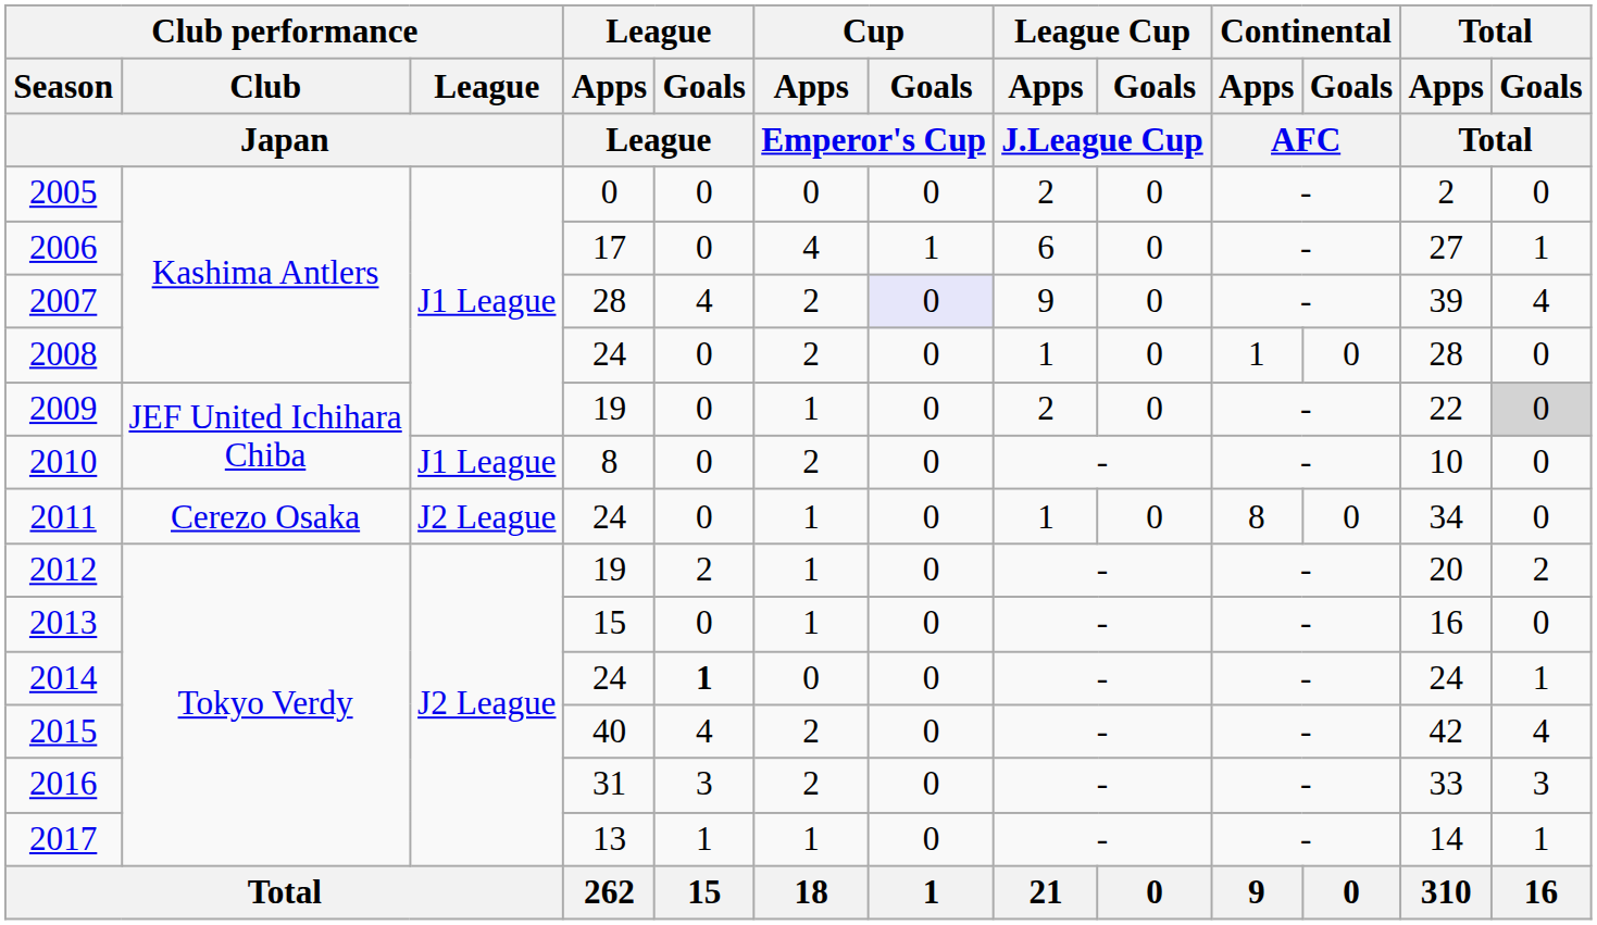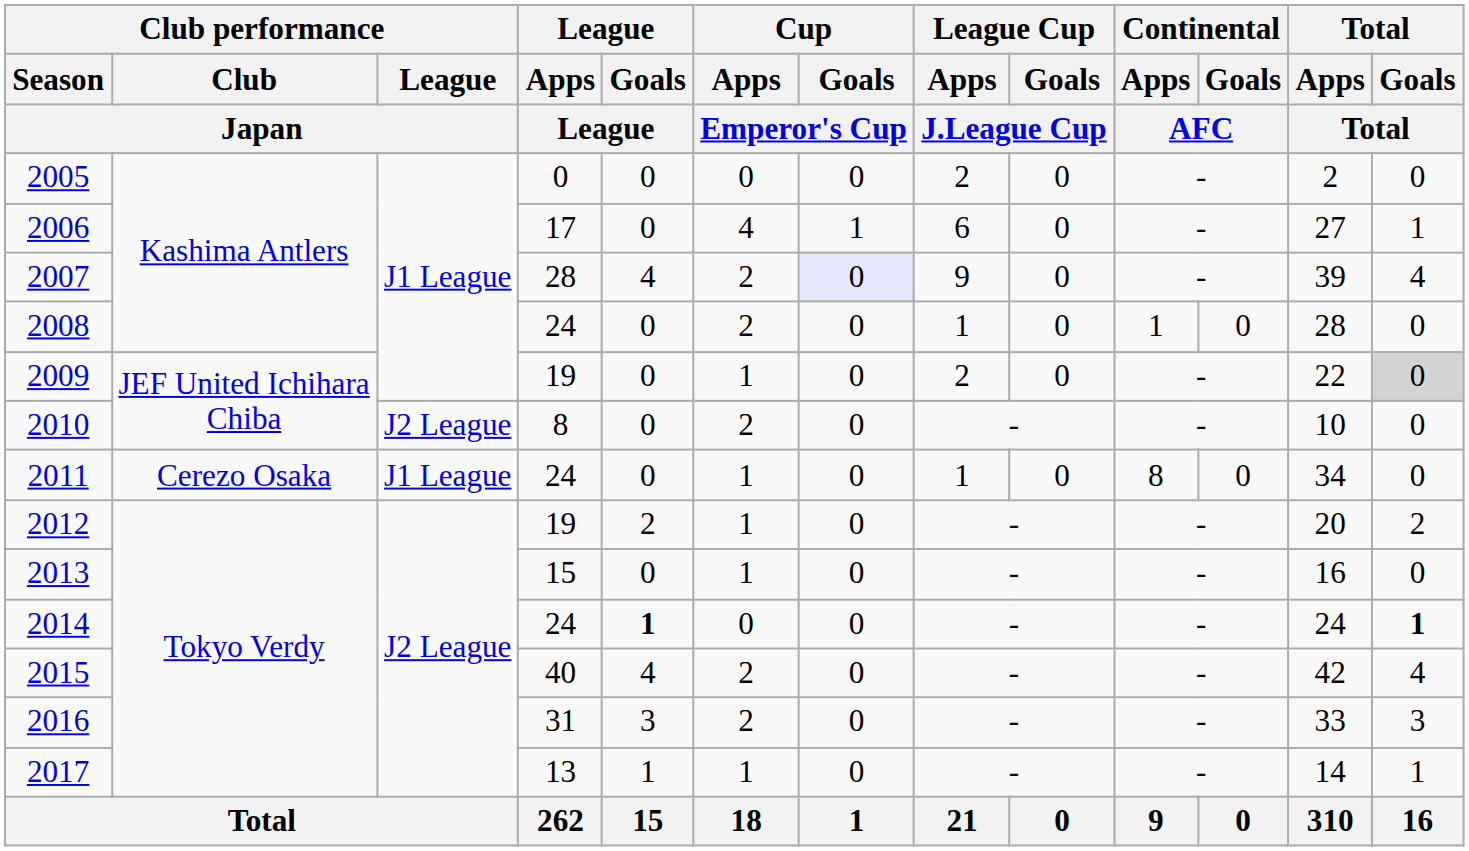 <table class="wikitable" style="text-align:center;">
 <tr>
 <th colspan=3>Club performance</th>
 <th colspan=2>League</th>
 <th colspan=2>Cup</th>
 <th colspan=2>League Cup</th>
 <th colspan=2>Continental</th>
 <th colspan=2>Total</th>
 </tr>
 <tr>
 <th>Season</th>
 <th>Club</th>
 <th>League</th>
 <th>Apps</th>
 <th>Goals</th>
 <th>Apps</th>
 <th>Goals</th>
 <th>Apps</th>
 <th>Goals</th>
 <th>Apps</th>
 <th>Goals</th>
 <th>Apps</th>
 <th>Goals</th>
 </tr>
 <tr>
 <th colspan=3>Japan</th>
 <th colspan=2>League</th>
 <th colspan=2><a href='#'>Emperor's Cup</a></th>
 <th colspan=2><a href='#'>J.League Cup</a></th>
 <th colspan=2><a href='#'>AFC</a></th>
 <th colspan=2>Total</th>
 </tr>
 <tr>
 <td><a href='#'>2005</a></td>
 <td rowspan="4"><a href='#'>Kashima Antlers</a></td>
 <td rowspan="5"><a href='#'>J1 League</a></td>
 <td>0</td>
 <td>0</td>
 <td>0</td>
 <td>0</td>
 <td>2</td>
 <td>0</td>
 <td colspan="2">-</td>
 <td>2</td>
 <td>0</td>
 </tr>
 <tr>
 <td><a href='#'>2006</a></td>
 <td>17</td>
 <td>0</td>
 <td>4</td>
 <td>1</td>
 <td>6</td>
 <td>0</td>
 <td colspan="2">-</td>
 <td>27</td>
 <td>1</td>
 </tr>
 <tr>
 <td><a href='#'>2007</a></td>
 <td>28</td>
 <td>4</td>
 <td>2</td>
 <td style="background: lavender;">0</td>
 <td>9</td>
 <td>0</td>
 <td colspan="2">-</td>
 <td>39</td>
 <td>4</td>
 </tr>
 <tr>
 <td><a href='#'>2008</a></td>
 <td>24</td>
 <td>0</td>
 <td>2</td>
 <td>0</td>
 <td>1</td>
 <td>0</td>
 <td>1</td>
 <td>0</td>
 <td>28</td>
 <td>0</td>
 </tr>
 <tr>
 <td><a href='#'>2009</a></td>
 <td rowspan="2"><a href='#'>JEF United Ichihara<br>Chiba</a></td>
 <td>19</td>
 <td>0</td>
 <td>1</td>
 <td>0</td>
 <td>2</td>
 <td>0</td>
 <td colspan="2">-</td>
 <td>22</td>
 <td style="background: lightgrey;">0</td>
 </tr>
 <tr>
 <td><a href='#'>2010</a></td>
-<td><a href='#'>J1 League</a></td>
+<td><a href='#'>J2 League</a></td>
 <td>8</td>
 <td>0</td>
 <td>2</td>
 <td>0</td>
 <td colspan="2">-</td>
 <td colspan="2">-</td>
 <td>10</td>
 <td>0</td>
 </tr>
 <tr>
 <td><a href='#'>2011</a></td>
 <td><a href='#'>Cerezo Osaka</a></td>
-<td><a href='#'>J2 League</a></td>
+<td><a href='#'>J1 League</a></td>
 <td>24</td>
 <td>0</td>
 <td>1</td>
 <td>0</td>
 <td>1</td>
 <td>0</td>
 <td>8</td>
 <td>0</td>
 <td>34</td>
 <td>0</td>
 </tr>
 <tr>
 <td><a href='#'>2012</a></td>
 <td rowspan="6"><a href='#'>Tokyo Verdy</a></td>
 <td rowspan="6"><a href='#'>J2 League</a></td>
 <td>19</td>
 <td>2</td>
 <td>1</td>
 <td>0</td>
 <td colspan="2">-</td>
 <td colspan="2">-</td>
 <td>20</td>
 <td>2</td>
 </tr>
 <tr>
 <td><a href='#'>2013</a></td>
 <td>15</td>
 <td>0</td>
 <td>1</td>
 <td>0</td>
 <td colspan="2">-</td>
 <td colspan="2">-</td>
 <td>16</td>
 <td>0</td>
 </tr>
 <tr>
 <td><a href='#'>2014</a></td>
 <td>24</td>
 <td><strong>1</strong></td>
 <td>0</td>
 <td>0</td>
 <td colspan="2">-</td>
 <td colspan="2">-</td>
 <td>24</td>
-<td>1</td>
+<td><strong>1</strong></td>
 </tr>
 <tr>
 <td><a href='#'>2015</a></td>
 <td>40</td>
 <td>4</td>
 <td>2</td>
 <td>0</td>
 <td colspan="2">-</td>
 <td colspan="2">-</td>
 <td>42</td>
 <td>4</td>
 </tr>
 <tr>
 <td><a href='#'>2016</a></td>
 <td>31</td>
 <td>3</td>
 <td>2</td>
 <td>0</td>
 <td colspan="2">-</td>
 <td colspan="2">-</td>
 <td>33</td>
 <td>3</td>
 </tr>
 <tr>
 <td><a href='#'>2017</a></td>
 <td>13</td>
 <td>1</td>
 <td>1</td>
 <td>0</td>
 <td colspan="2">-</td>
 <td colspan="2">-</td>
 <td>14</td>
 <td>1</td>
 </tr>
 <tr>
 <th colspan=3>Total</th>
 <th>262</th>
 <th>15</th>
 <th>18</th>
 <th>1</th>
 <th>21</th>
 <th>0</th>
 <th>9</th>
 <th>0</th>
 <th>310</th>
 <th>16</th>
 </tr>
 </table>
